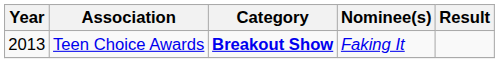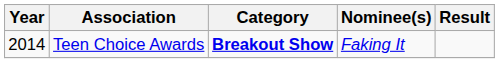 <table class="wikitable sortable">
 <tr>
 <th class=unsortable>Year</th>
 <th>Association</th>
 <th>Category</th>
 <th>Nominee(s)</th>
 <th>Result</th>
 </tr>
 <tr>
-<td>2013</td>
+<td>2014</td>
 <td><a href='#'>Teen Choice Awards</a></td>
 <td><strong><a href='#'>Breakout Show</a></strong></td>
 <td><em><a href='#'>Faking It</a></em></td>
 <td></td>
 </tr>
 <tr>
 </tr>
 </table>
